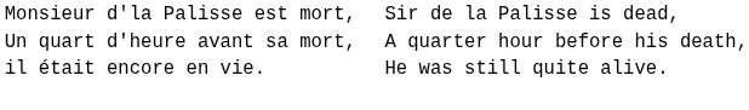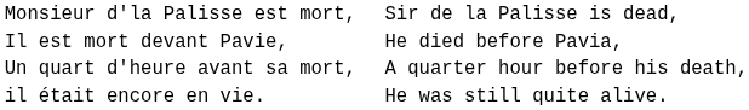 <table style="margin:1em auto;">
 <tr>
 <td>Monsieur d'la Palisse est mort,</td>
 <td>Sir de la Palisse is dead,</td>
+</tr>
+<tr>
+<td>Il est mort devant Pavie,</td>
+<td>He died before Pavia,</td>
 </tr>
 <tr>
 <td>Un quart d'heure avant sa mort,  </td>
 <td>A quarter hour before his death,</td>
 </tr>
 <tr>
 <td>il était encore en vie.</td>
 <td>He was still quite alive.</td>
 </tr>
 </table>
